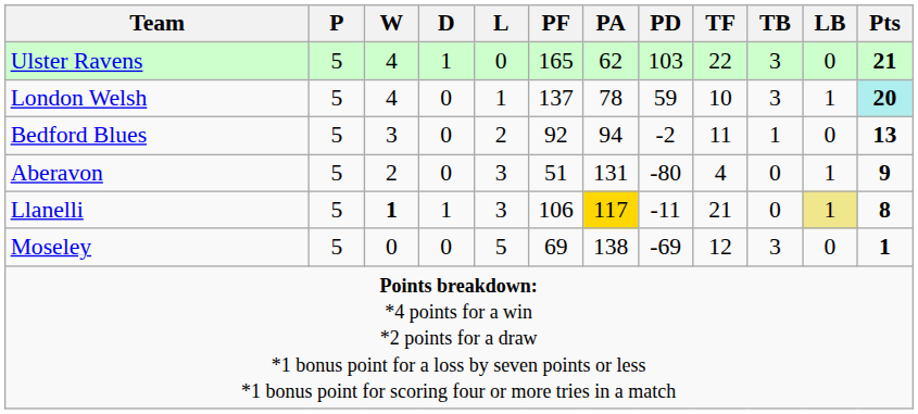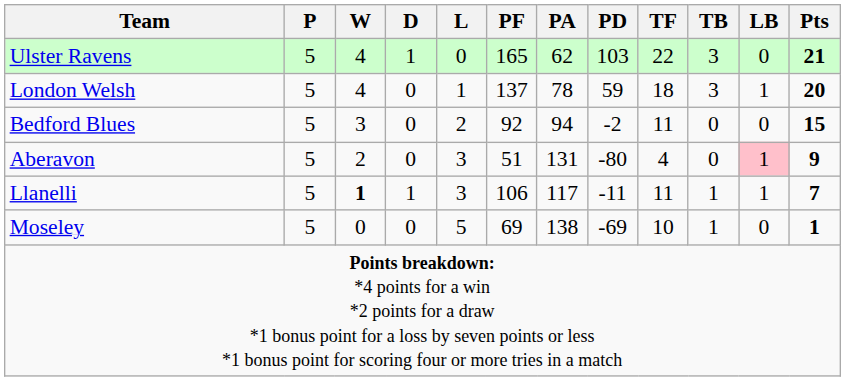 <table class="wikitable" style="text-align: center;">
 <tr>
 <th style="width:200px;">Team</th>
 <th width="30">P</th>
 <th width="30">W</th>
 <th width="30">D</th>
 <th width="30">L</th>
 <th width="30">PF</th>
 <th width="30">PA</th>
 <th width="30">PD</th>
 <th width="30">TF</th>
 <th width="30">TB</th>
 <th width="30">LB</th>
 <th width="30">Pts<br></th>
 </tr>
 <tr style="background:#cfc;">
 <td align="left"> <a href='#'>Ulster Ravens</a></td>
 <td>5</td>
 <td>4</td>
 <td>1</td>
 <td>0</td>
 <td>165</td>
 <td>62</td>
 <td>103</td>
 <td>22</td>
 <td>3</td>
 <td>0</td>
 <td><strong>21</strong></td>
 </tr>
 <tr>
 <td align="left"> <a href='#'>London Welsh</a></td>
 <td>5</td>
 <td>4</td>
 <td>0</td>
 <td>1</td>
 <td>137</td>
 <td>78</td>
 <td>59</td>
-<td>10</td>
+<td>18</td>
 <td>3</td>
 <td>1</td>
-<td style="background: paleturquoise;"><strong>20</strong></td>
+<td><strong>20</strong></td>
 </tr>
 <tr>
 <td align="left"> <a href='#'>Bedford Blues</a></td>
 <td>5</td>
 <td>3</td>
 <td>0</td>
 <td>2</td>
 <td>92</td>
 <td>94</td>
 <td>-2</td>
 <td>11</td>
-<td>1</td>
 <td>0</td>
-<td><strong>13</strong></td>
+<td>0</td>
+<td><strong>15</strong></td>
 </tr>
 <tr>
 <td align="left"> <a href='#'>Aberavon</a></td>
 <td>5</td>
 <td>2</td>
 <td>0</td>
 <td>3</td>
 <td>51</td>
 <td>131</td>
 <td>-80</td>
 <td>4</td>
 <td>0</td>
-<td>1</td>
+<td style="background: pink;">1</td>
 <td><strong>9</strong></td>
 </tr>
 <tr>
 <td align="left"> <a href='#'>Llanelli</a></td>
 <td>5</td>
 <td><strong>1</strong></td>
 <td>1</td>
 <td>3</td>
 <td>106</td>
-<td style="background: gold;">117</td>
+<td>117</td>
 <td>-11</td>
-<td>21</td>
-<td>0</td>
-<td style="background: khaki;">1</td>
-<td><strong>8</strong></td>
+<td>11</td>
+<td>1</td>
+<td>1</td>
+<td><strong>7</strong></td>
 </tr>
 <tr>
 <td align="left"> <a href='#'>Moseley</a></td>
 <td>5</td>
 <td>0</td>
 <td>0</td>
 <td>5</td>
 <td>69</td>
 <td>138</td>
 <td>-69</td>
-<td>12</td>
-<td>3</td>
+<td>10</td>
+<td>1</td>
 <td>0</td>
 <td><strong>1</strong></td>
 </tr>
 <tr |align=left|>
 <td colspan="14" style="border:0px"><small><strong>Points breakdown:</strong><br>*4 points for a win<br>*2 points for a draw<br>*1 bonus point for a loss by seven points or less<br>*1 bonus point for scoring four or more tries in a match</small></td>
 </tr>
 </table>
